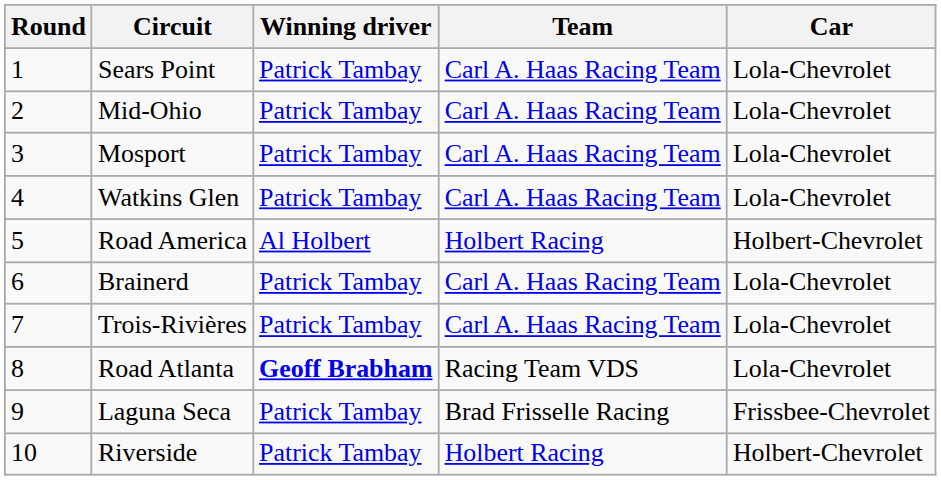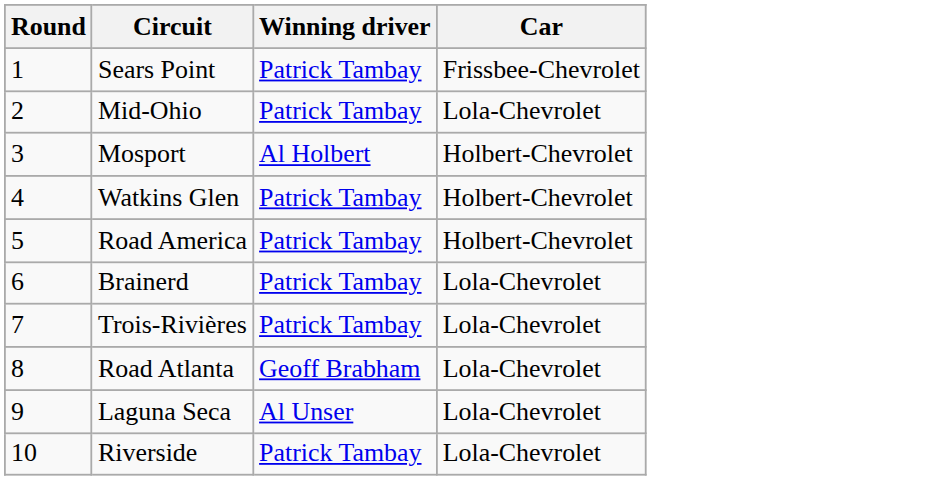 <table class="wikitable" style="font-size: 90%;">
 <tr>
 <th>Round</th>
 <th>Circuit</th>
 <th>Winning driver</th>
-<th>Team</th>
 <th>Car</th>
 </tr>
 <tr>
 <td>1</td>
 <td>Sears Point</td>
 <td> <a href='#'>Patrick Tambay</a></td>
-<td> <a href='#'>Carl A. Haas Racing Team</a></td>
-<td>Lola-Chevrolet</td>
+<td>Frissbee-Chevrolet</td>
 </tr>
 <tr>
 <td>2</td>
 <td>Mid-Ohio</td>
 <td> <a href='#'>Patrick Tambay</a></td>
-<td> <a href='#'>Carl A. Haas Racing Team</a></td>
 <td>Lola-Chevrolet</td>
 </tr>
 <tr>
 <td>3</td>
 <td>Mosport</td>
-<td> <a href='#'>Patrick Tambay</a></td>
-<td> <a href='#'>Carl A. Haas Racing Team</a></td>
-<td>Lola-Chevrolet</td>
+<td> <a href='#'>Al Holbert</a></td>
+<td>Holbert-Chevrolet</td>
 </tr>
 <tr>
 <td>4</td>
 <td>Watkins Glen</td>
 <td> <a href='#'>Patrick Tambay</a></td>
-<td> <a href='#'>Carl A. Haas Racing Team</a></td>
-<td>Lola-Chevrolet</td>
+<td>Holbert-Chevrolet</td>
 </tr>
 <tr>
 <td>5</td>
 <td>Road America</td>
-<td> <a href='#'>Al Holbert</a></td>
-<td> <a href='#'>Holbert Racing</a></td>
+<td> <a href='#'>Patrick Tambay</a></td>
 <td>Holbert-Chevrolet</td>
 </tr>
 <tr>
 <td>6</td>
 <td>Brainerd</td>
 <td> <a href='#'>Patrick Tambay</a></td>
-<td> <a href='#'>Carl A. Haas Racing Team</a></td>
 <td>Lola-Chevrolet</td>
 </tr>
 <tr>
 <td>7</td>
 <td>Trois-Rivières</td>
 <td> <a href='#'>Patrick Tambay</a></td>
-<td> <a href='#'>Carl A. Haas Racing Team</a></td>
 <td>Lola-Chevrolet</td>
 </tr>
 <tr>
 <td>8</td>
 <td>Road Atlanta</td>
-<td><strong> <a href='#'>Geoff Brabham</a></strong></td>
-<td> Racing Team VDS</td>
+<td> <a href='#'>Geoff Brabham</a></td>
 <td>Lola-Chevrolet</td>
 </tr>
 <tr>
 <td>9</td>
 <td>Laguna Seca</td>
-<td> <a href='#'>Patrick Tambay</a></td>
-<td> Brad Frisselle Racing</td>
-<td>Frissbee-Chevrolet</td>
+<td> <a href='#'>Al Unser</a></td>
+<td>Lola-Chevrolet</td>
 </tr>
 <tr>
 <td>10</td>
 <td>Riverside</td>
 <td> <a href='#'>Patrick Tambay</a></td>
-<td> <a href='#'>Holbert Racing</a></td>
-<td>Holbert-Chevrolet</td>
+<td>Lola-Chevrolet</td>
 </tr>
 </table>
